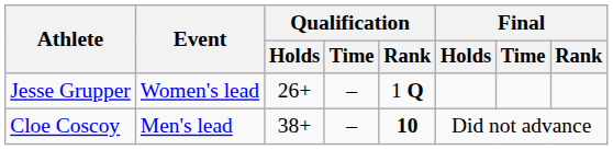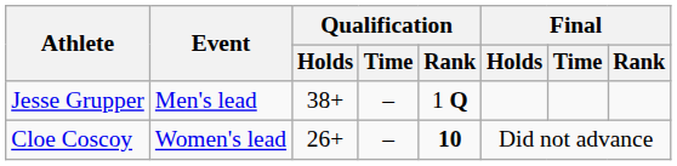 <table class=wikitable style=font-size:90%;text-align:center>
 <tr>
 <th rowspan=2>Athlete</th>
 <th rowspan=2>Event</th>
 <th colspan=3>Qualification</th>
 <th colspan=3>Final</th>
 </tr>
 <tr style=font-size:95%>
 <th>Holds</th>
 <th>Time</th>
 <th>Rank</th>
 <th>Holds</th>
 <th>Time</th>
 <th>Rank</th>
 </tr>
 <tr>
 <td align=left><a href='#'>Jesse Grupper</a></td>
-<td align=left><a href='#'>Women's lead</a></td>
-<td>26+</td>
+<td align=left><a href='#'>Men's lead</a></td>
+<td>38+</td>
 <td>–</td>
 <td>1 <strong>Q</strong></td>
 <td></td>
 <td></td>
 <td></td>
 </tr>
 <tr>
 <td align=left><a href='#'>Cloe Coscoy</a></td>
-<td align=left><a href='#'>Men's lead</a></td>
-<td>38+</td>
+<td align=left><a href='#'>Women's lead</a></td>
+<td>26+</td>
 <td>–</td>
 <td><strong>10</strong></td>
 <td colspan=3>Did not advance</td>
 </tr>
 </table>
